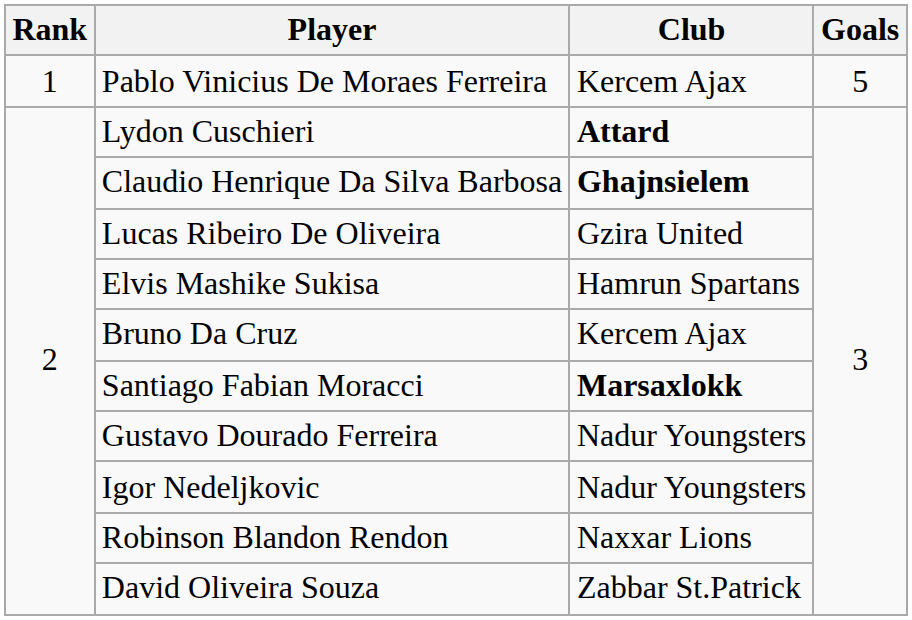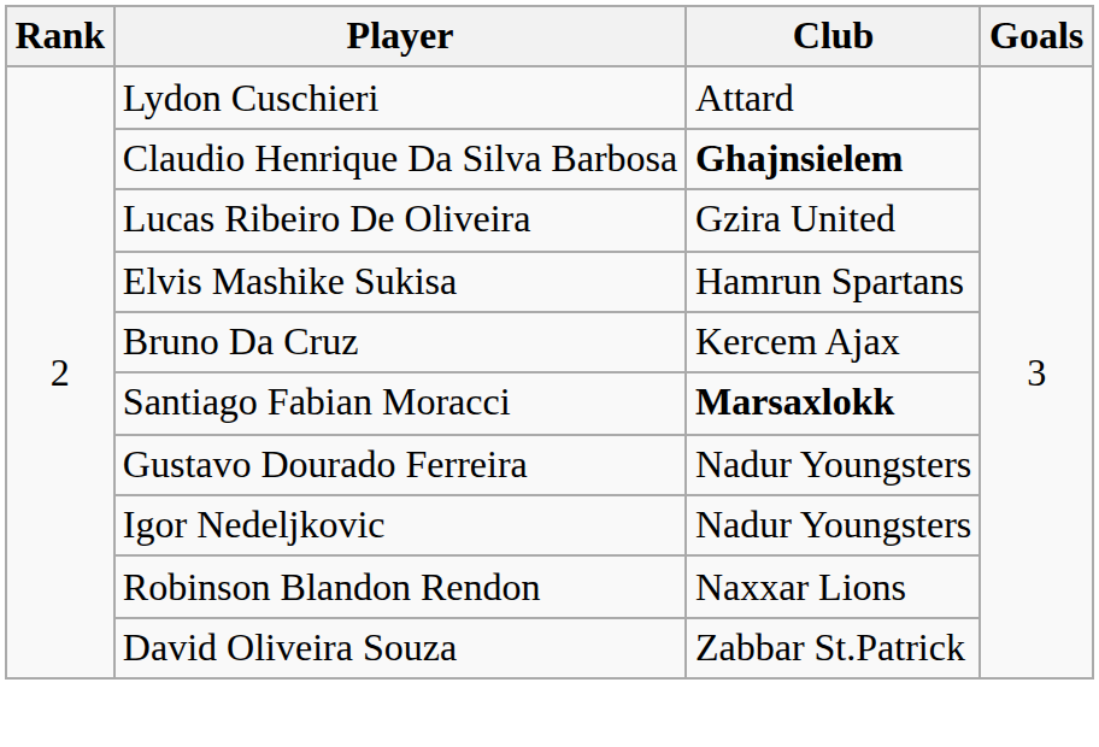 <table class="wikitable">
 <tr>
 <th>Rank</th>
 <th>Player</th>
 <th>Club</th>
 <th>Goals</th>
 </tr>
 <tr>
-<td align="center"rowspan="1">1</td>
-<td> Pablo Vinicius De Moraes Ferreira</td>
-<td>Kercem Ajax</td>
-<td align="center"rowspan="1">5</td>
-</tr>
-<tr>
 <td align="center"rowspan="10">2</td>
 <td> Lydon Cuschieri</td>
-<td><strong>Attard</strong></td>
+<td>Attard</td>
 <td align="center"rowspan="10">3</td>
 </tr>
 <tr>
 <td> Claudio Henrique Da Silva Barbosa</td>
 <td><strong>Ghajnsielem</strong></td>
 </tr>
 <tr>
 <td> Lucas Ribeiro De Oliveira</td>
 <td>Gzira United</td>
 </tr>
 <tr>
 <td> Elvis Mashike Sukisa</td>
 <td>Hamrun Spartans</td>
 </tr>
 <tr>
 <td> Bruno Da Cruz</td>
 <td>Kercem Ajax</td>
 </tr>
 <tr>
 <td> Santiago Fabian Moracci</td>
 <td><strong>Marsaxlokk</strong></td>
 </tr>
 <tr>
 <td> Gustavo Dourado Ferreira</td>
 <td>Nadur Youngsters</td>
 </tr>
 <tr>
 <td> Igor Nedeljkovic</td>
 <td>Nadur Youngsters</td>
 </tr>
 <tr>
 <td> Robinson Blandon Rendon</td>
 <td>Naxxar Lions</td>
 </tr>
 <tr>
 <td> David Oliveira Souza</td>
 <td>Zabbar St.Patrick</td>
 </tr>
 <tr>
 </tr>
 </table>
